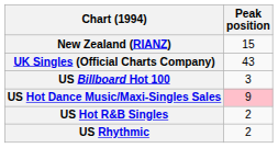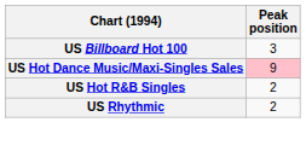 <table class="wikitable sortable plainrowheaders" style="text-align:center">
 <tr>
 <th align="center">Chart (1994)</th>
 <th align="center">Peak<br>position</th>
-</tr>
-<tr>
-<th scope="row">New Zealand (<a href='#'>RIANZ</a>)</th>
-<td align="center">15</td>
-</tr>
-<tr>
-<th scope="row"><a href='#'>UK Singles</a> (Official Charts Company)</th>
-<td align="center">43</td>
 </tr>
 <tr>
 <th scope="row">US <a href='#'><em>Billboard</em> Hot 100</a></th>
 <td align="center">3</td>
 </tr>
 <tr>
 <th scope="row">US <a href='#'>Hot Dance Music/Maxi-Singles Sales</a></th>
 <td align="center" style="background: pink;">9</td>
 </tr>
 <tr>
 <th scope="row">US <a href='#'>Hot R&B Singles</a></th>
 <td align="center">2</td>
 </tr>
 <tr>
 <th scope="row">US <a href='#'>Rhythmic</a></th>
 <td align="center">2</td>
 </tr>
 </table>
